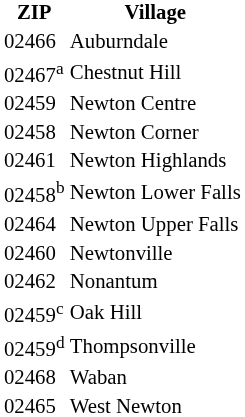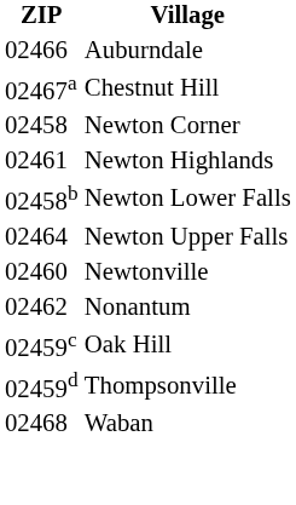 <table>
 <tr>
 <th>ZIP</th>
 <th>Village</th>
 </tr>
 <tr ->
 <td>02466</td>
 <td>Auburndale</td>
 </tr>
 <tr ->
 <td>02467<sup>a</sup></td>
 <td>Chestnut Hill</td>
-</tr>
-<tr ->
-<td>02459</td>
-<td>Newton Centre</td>
 </tr>
 <tr ->
 <td>02458</td>
 <td>Newton Corner</td>
 </tr>
 <tr ->
 <td>02461</td>
 <td>Newton Highlands</td>
 </tr>
 <tr ->
 <td>02458<sup>b</sup></td>
 <td>Newton Lower Falls</td>
 </tr>
 <tr ->
 <td>02464</td>
 <td>Newton Upper Falls</td>
 </tr>
 <tr ->
 <td>02460</td>
 <td>Newtonville</td>
 </tr>
 <tr ->
 <td>02462</td>
 <td>Nonantum</td>
 </tr>
 <tr ->
 <td>02459<sup>c</sup></td>
 <td>Oak Hill</td>
 </tr>
 <tr ->
 <td>02459<sup>d</sup></td>
 <td>Thompsonville</td>
 </tr>
 <tr ->
 <td>02468</td>
 <td>Waban</td>
 </tr>
-<tr ->
-<td>02465</td>
-<td>West Newton</td>
-</tr>
 </table>
